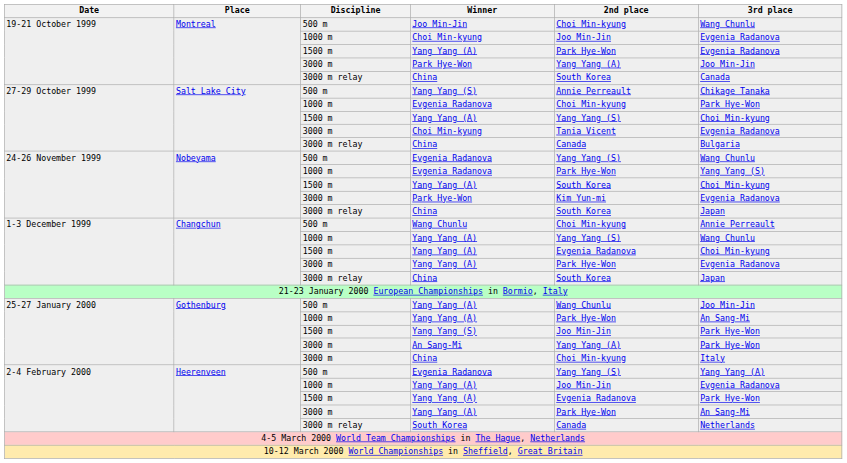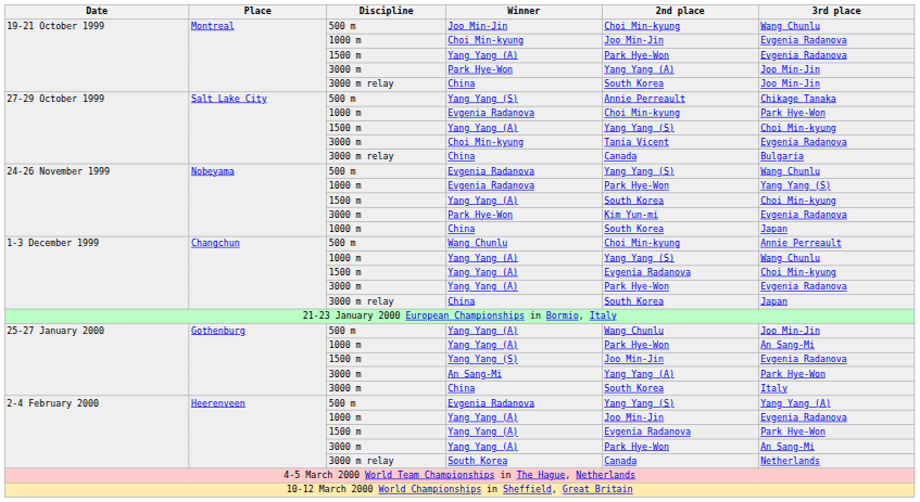 <table class="wikitable" style="font-size:95%; margin-top:0em;" width="99%">
 <tr align="left" style="background:#DCDCDC;">
 <th>Date</th>
 <th>Place</th>
 <th>Discipline</th>
 <th>Winner</th>
 <th>2nd place</th>
 <th>3rd place</th>
 </tr>
 <tr bgcolor="#efefef">
 <td rowspan="5" valign="top">19-21 October 1999</td>
 <td rowspan="5" valign="top"> <a href='#'>Montreal</a></td>
 <td>500 m</td>
 <td> <a href='#'>Joo Min-Jin</a></td>
 <td> <a href='#'>Choi Min-kyung</a></td>
 <td> <a href='#'>Wang Chunlu</a></td>
 </tr>
 <tr bgcolor="#efefef">
 <td>1000 m</td>
 <td> <a href='#'>Choi Min-kyung</a></td>
 <td> <a href='#'>Joo Min-Jin</a></td>
 <td> <a href='#'>Evgenia Radanova</a></td>
 </tr>
 <tr bgcolor="#efefef">
 <td>1500 m</td>
 <td> <a href='#'>Yang Yang (A)</a></td>
 <td> <a href='#'>Park Hye-Won</a></td>
 <td> <a href='#'>Evgenia Radanova</a></td>
 </tr>
 <tr bgcolor="#efefef">
 <td>3000 m</td>
 <td> <a href='#'>Park Hye-Won</a></td>
 <td> <a href='#'>Yang Yang (A)</a></td>
 <td> <a href='#'>Joo Min-Jin</a></td>
 </tr>
 <tr bgcolor="#efefef">
 <td>3000 m relay</td>
 <td> <a href='#'>China</a></td>
 <td> <a href='#'>South Korea</a></td>
-<td> <a href='#'>Canada</a></td>
+<td> <a href='#'>Joo Min-Jin</a></td>
 </tr>
 <tr bgcolor="#efefef">
 <td rowspan="5" valign="top">27-29 October 1999</td>
 <td rowspan="5" valign="top"> <a href='#'>Salt Lake City</a></td>
 <td>500 m</td>
 <td> <a href='#'>Yang Yang (S)</a></td>
 <td> <a href='#'>Annie Perreault</a></td>
 <td> <a href='#'>Chikage Tanaka</a></td>
 </tr>
 <tr bgcolor="#efefef">
 <td>1000 m</td>
 <td> <a href='#'>Evgenia Radanova</a></td>
 <td> <a href='#'>Choi Min-kyung</a></td>
 <td> <a href='#'>Park Hye-Won</a></td>
 </tr>
 <tr bgcolor="#efefef">
 <td>1500 m</td>
 <td> <a href='#'>Yang Yang (A)</a></td>
 <td> <a href='#'>Yang Yang (S)</a></td>
 <td> <a href='#'>Choi Min-kyung</a></td>
 </tr>
 <tr bgcolor="#efefef">
 <td>3000 m</td>
 <td> <a href='#'>Choi Min-kyung</a></td>
 <td> <a href='#'>Tania Vicent</a></td>
 <td> <a href='#'>Evgenia Radanova</a></td>
 </tr>
 <tr bgcolor="#efefef">
 <td>3000 m relay</td>
 <td> <a href='#'>China</a></td>
 <td> <a href='#'>Canada</a></td>
 <td> <a href='#'>Bulgaria</a></td>
 </tr>
 <tr bgcolor="#efefef">
 <td rowspan="5" valign="top">24-26 November 1999</td>
 <td rowspan="5" valign="top"> <a href='#'>Nobeyama</a></td>
 <td>500 m</td>
 <td> <a href='#'>Evgenia Radanova</a></td>
 <td> <a href='#'>Yang Yang (S)</a></td>
 <td> <a href='#'>Wang Chunlu</a></td>
 </tr>
 <tr bgcolor="#efefef">
 <td>1000 m</td>
 <td> <a href='#'>Evgenia Radanova</a></td>
 <td> <a href='#'>Park Hye-Won</a></td>
 <td> <a href='#'>Yang Yang (S)</a></td>
 </tr>
 <tr bgcolor="#efefef">
 <td>1500 m</td>
 <td> <a href='#'>Yang Yang (A)</a></td>
 <td> <a href='#'>South Korea</a></td>
 <td> <a href='#'>Choi Min-kyung</a></td>
 </tr>
 <tr bgcolor="#efefef">
 <td>3000 m</td>
 <td> <a href='#'>Park Hye-Won</a></td>
 <td> <a href='#'>Kim Yun-mi</a></td>
 <td> <a href='#'>Evgenia Radanova</a></td>
 </tr>
 <tr bgcolor="#efefef">
-<td>3000 m relay</td>
+<td>1000 m</td>
 <td> <a href='#'>China</a></td>
 <td> <a href='#'>South Korea</a></td>
 <td> <a href='#'>Japan</a></td>
 </tr>
 <tr bgcolor="#efefef">
 <td rowspan="5" valign="top">1-3 December 1999</td>
 <td rowspan="5" valign="top"> <a href='#'>Changchun</a></td>
 <td>500 m</td>
 <td> <a href='#'>Wang Chunlu</a></td>
 <td> <a href='#'>Choi Min-kyung</a></td>
 <td> <a href='#'>Annie Perreault</a></td>
 </tr>
 <tr bgcolor="#efefef">
 <td>1000 m</td>
 <td> <a href='#'>Yang Yang (A)</a></td>
 <td> <a href='#'>Yang Yang (S)</a></td>
 <td> <a href='#'>Wang Chunlu</a></td>
 </tr>
 <tr bgcolor="#efefef">
 <td>1500 m</td>
 <td> <a href='#'>Yang Yang (A)</a></td>
 <td> <a href='#'>Evgenia Radanova</a></td>
 <td> <a href='#'>Choi Min-kyung</a></td>
 </tr>
 <tr bgcolor="#efefef">
 <td>3000 m</td>
 <td> <a href='#'>Yang Yang (A)</a></td>
 <td> <a href='#'>Park Hye-Won</a></td>
 <td> <a href='#'>Evgenia Radanova</a></td>
 </tr>
 <tr bgcolor="#efefef">
 <td>3000 m relay</td>
 <td> <a href='#'>China</a></td>
 <td> <a href='#'>South Korea</a></td>
 <td> <a href='#'>Japan</a></td>
 </tr>
 <tr style="background:#B9FFC5">
 <td colspan="6" align="center">21-23 January 2000 <a href='#'>European Championships</a> in  <a href='#'>Bormio</a>, <a href='#'>Italy</a></td>
 </tr>
 <tr bgcolor="#efefef">
 <td rowspan="5" valign="top">25-27 January 2000</td>
 <td rowspan="5" valign="top"> <a href='#'>Gothenburg</a></td>
 <td>500 m</td>
 <td> <a href='#'>Yang Yang (A)</a></td>
 <td> <a href='#'>Wang Chunlu</a></td>
 <td> <a href='#'>Joo Min-Jin</a></td>
 </tr>
 <tr bgcolor="#efefef">
 <td>1000 m</td>
 <td> <a href='#'>Yang Yang (A)</a></td>
 <td> <a href='#'>Park Hye-Won</a></td>
 <td> <a href='#'>An Sang-Mi</a></td>
 </tr>
 <tr bgcolor="#efefef">
 <td>1500 m</td>
 <td> <a href='#'>Yang Yang (S)</a></td>
 <td> <a href='#'>Joo Min-Jin</a></td>
-<td> <a href='#'>Park Hye-Won</a></td>
+<td> <a href='#'>Evgenia Radanova</a></td>
 </tr>
 <tr bgcolor="#efefef">
 <td>3000 m</td>
 <td> <a href='#'>An Sang-Mi</a></td>
 <td> <a href='#'>Yang Yang (A)</a></td>
 <td> <a href='#'>Park Hye-Won</a></td>
 </tr>
 <tr bgcolor="#efefef">
 <td>3000 m</td>
 <td> <a href='#'>China</a></td>
-<td> <a href='#'>Choi Min-kyung</a></td>
+<td> <a href='#'>South Korea</a></td>
 <td> <a href='#'>Italy</a></td>
 </tr>
 <tr bgcolor="#efefef">
 <td rowspan="5" valign="top">2-4 February 2000</td>
 <td rowspan="5" valign="top"> <a href='#'>Heerenveen</a></td>
 <td>500 m</td>
 <td> <a href='#'>Evgenia Radanova</a></td>
 <td> <a href='#'>Yang Yang (S)</a></td>
 <td> <a href='#'>Yang Yang (A)</a></td>
 </tr>
 <tr bgcolor="#efefef">
 <td>1000 m</td>
 <td> <a href='#'>Yang Yang (A)</a></td>
 <td> <a href='#'>Joo Min-Jin</a></td>
 <td> <a href='#'>Evgenia Radanova</a></td>
 </tr>
 <tr bgcolor="#efefef">
 <td>1500 m</td>
 <td> <a href='#'>Yang Yang (A)</a></td>
 <td> <a href='#'>Evgenia Radanova</a></td>
 <td> <a href='#'>Park Hye-Won</a></td>
 </tr>
 <tr bgcolor="#efefef">
 <td>3000 m</td>
 <td> <a href='#'>Yang Yang (A)</a></td>
 <td> <a href='#'>Park Hye-Won</a></td>
 <td> <a href='#'>An Sang-Mi</a></td>
 </tr>
 <tr bgcolor="#efefef">
 <td>3000 m relay</td>
 <td> <a href='#'>South Korea</a></td>
 <td> <a href='#'>Canada</a></td>
 <td> <a href='#'>Netherlands</a></td>
 </tr>
 <tr style="background:#FFCBCB">
 <td colspan="6" align="center">4-5 March 2000 <a href='#'>World Team Championships</a> in  <a href='#'>The Hague</a>, <a href='#'>Netherlands</a></td>
 </tr>
 <tr style="background:#FFEBAD">
 <td colspan="6" align="center">10-12 March 2000 <a href='#'>World Championships</a> in  <a href='#'>Sheffield</a>, <a href='#'>Great Britain</a></td>
 </tr>
 </table>
